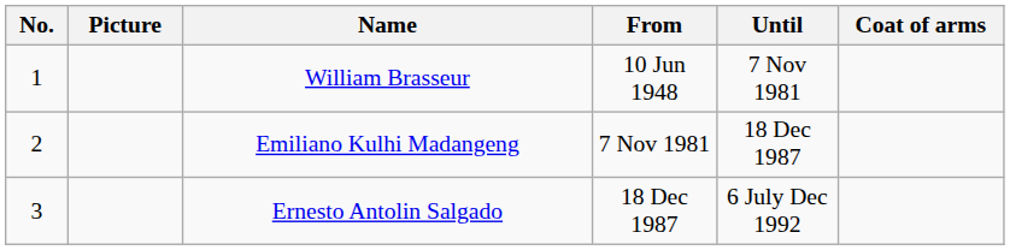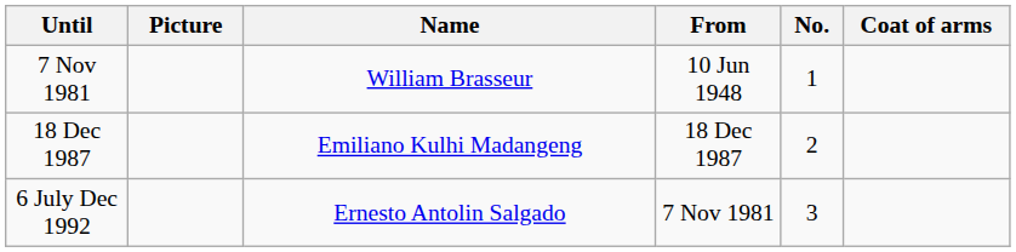 <table class="wikitable" style="font-size:90%;">
 <tr>
-<th style="width:40px;">No.</th>
+<th style="width:100px;">Until</th>
 <th style="width:80px;">Picture</th>
 <th style="width:400px;">Name</th>
 <th style="width:100px;">From</th>
-<th style="width:100px;">Until</th>
+<th style="width:40px;">No.</th>
 <th style="width:150px;">Coat of arms</th>
 </tr>
 <tr align=center>
-<td>1</td>
+<td>7 Nov 1981</td>
 <td></td>
 <td><a href='#'>William Brasseur</a></td>
 <td>10 Jun 1948</td>
-<td>7 Nov 1981</td>
+<td>1</td>
 <td></td>
 </tr>
 <tr align="center">
-<td>2</td>
+<td>18 Dec 1987</td>
 <td></td>
 <td><a href='#'>Emiliano Kulhi Madangeng</a></td>
-<td>7 Nov 1981</td>
 <td>18 Dec 1987</td>
+<td>2</td>
 <td></td>
 </tr>
 <tr align="center">
-<td>3</td>
+<td>6 July Dec 1992</td>
 <td></td>
 <td><a href='#'>Ernesto Antolin Salgado</a></td>
-<td>18 Dec 1987</td>
-<td>6 July Dec 1992</td>
+<td>7 Nov 1981</td>
+<td>3</td>
 <td></td>
 </tr>
 </table>
